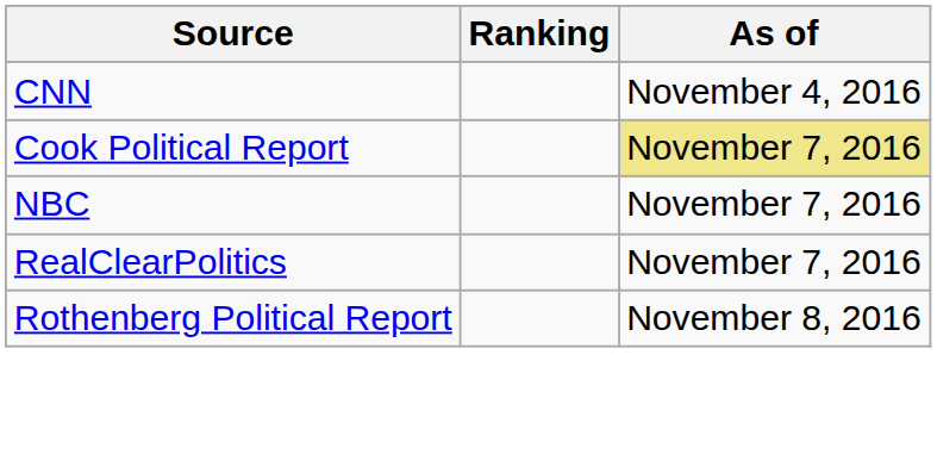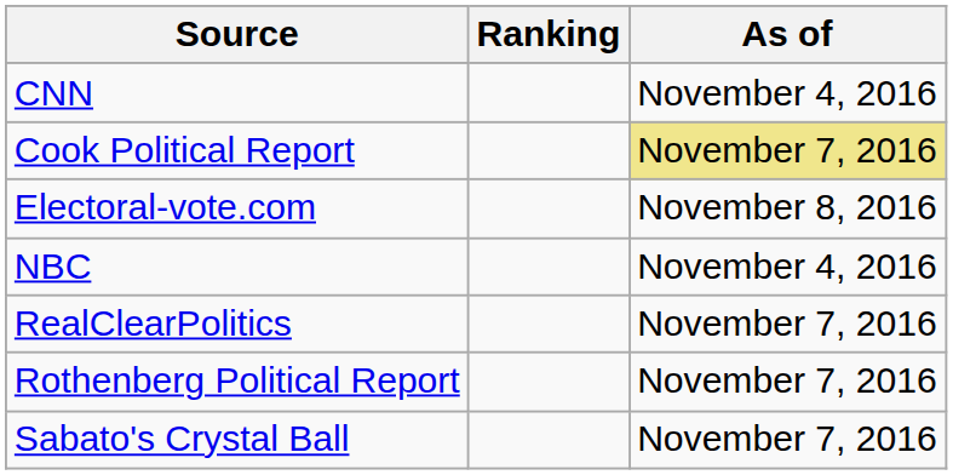 <table class="wikitable" style="text-align:center">
 <tr>
 <th>Source</th>
 <th>Ranking</th>
 <th>As of</th>
 </tr>
 <tr>
 <td align="left"><a href='#'>CNN</a></td>
 <td></td>
 <td>November 4, 2016</td>
 </tr>
 <tr>
 <td align="left"><a href='#'>Cook Political Report</a></td>
 <td></td>
 <td style="background: khaki;">November 7, 2016</td>
 </tr>
 <tr>
+<td align="left"><a href='#'>Electoral-vote.com</a></td>
+<td></td>
+<td>November 8, 2016</td>
+</tr>
+<tr>
 <td align="left"><a href='#'>NBC</a></td>
 <td></td>
-<td>November 7, 2016</td>
+<td>November 4, 2016</td>
 </tr>
 <tr>
 <td align="left"><a href='#'>RealClearPolitics</a></td>
 <td></td>
 <td>November 7, 2016</td>
 </tr>
 <tr>
 <td align=left><a href='#'>Rothenberg Political Report</a></td>
 <td></td>
-<td>November 8, 2016</td>
+<td>November 7, 2016</td>
+</tr>
+<tr>
+<td align="left"><a href='#'>Sabato's Crystal Ball</a></td>
+<td></td>
+<td>November 7, 2016</td>
 </tr>
 </table>
